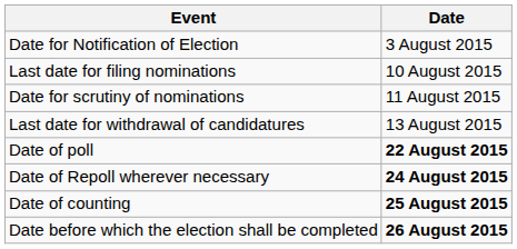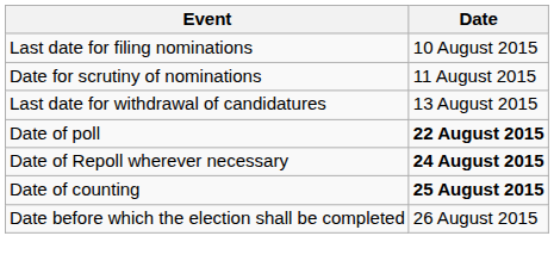 <table class="wikitable sortable">
 <tr>
 <th><strong>Event</strong></th>
 <th><strong>Date</strong></th>
-</tr>
-<tr>
-<td>Date for Notification of Election</td>
-<td>3 August 2015</td>
 </tr>
 <tr>
 <td>Last date for filing nominations</td>
 <td>10 August 2015</td>
 </tr>
 <tr>
 <td>Date for scrutiny of nominations</td>
 <td>11 August 2015</td>
 </tr>
 <tr>
 <td>Last date for withdrawal of candidatures</td>
 <td>13 August 2015</td>
 </tr>
 <tr>
 <td>Date of poll</td>
 <td><strong>22 August 2015</strong></td>
 </tr>
 <tr>
 <td>Date of Repoll wherever necessary</td>
 <td><strong>24 August 2015</strong></td>
 </tr>
 <tr>
 <td>Date of counting</td>
 <td><strong>25 August 2015</strong></td>
 </tr>
 <tr>
 <td>Date before which the election shall be completed</td>
-<td><strong>26 August 2015</strong></td>
+<td>26 August 2015</td>
 </tr>
 </table>
